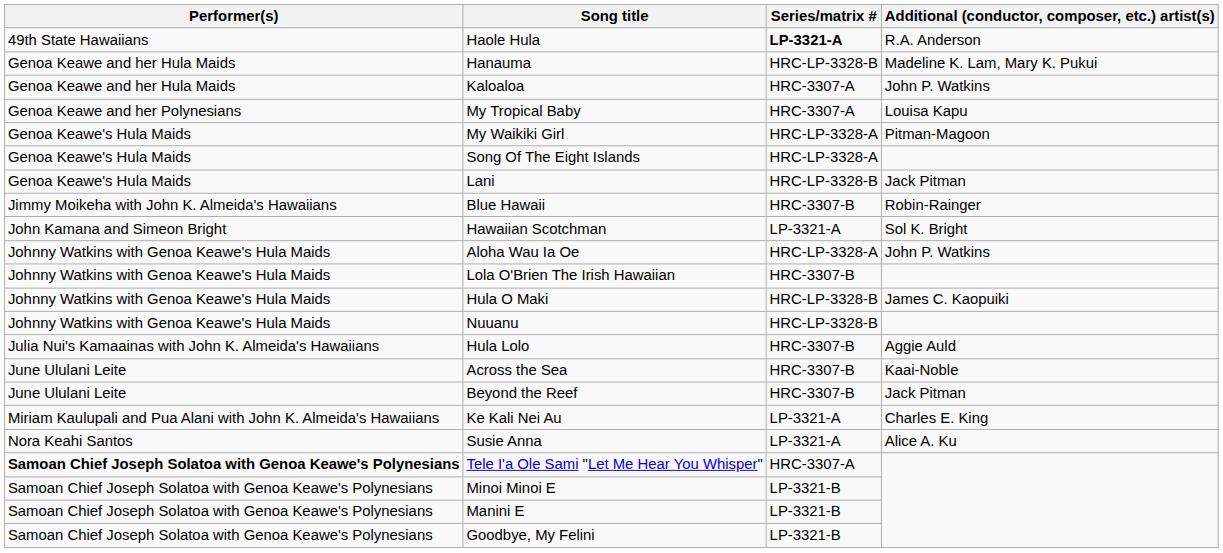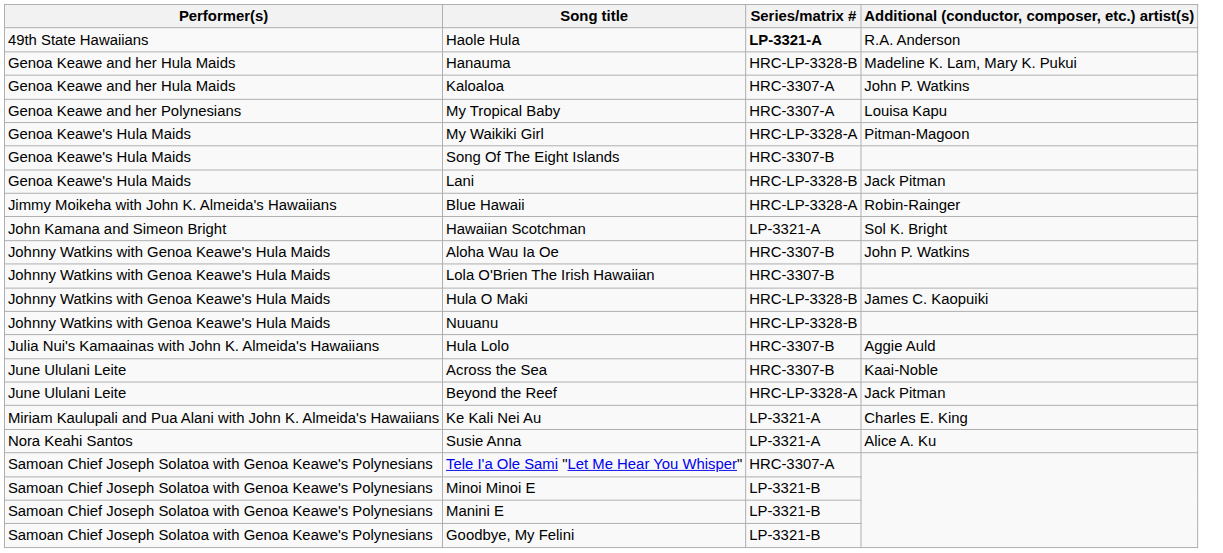 <table class="wikitable">
 <tr>
 <th>Performer(s)</th>
 <th>Song title</th>
 <th>Series/matrix #</th>
 <th>Additional (conductor, composer, etc.) artist(s)</th>
 </tr>
 <tr>
 <td>49th State Hawaiians</td>
 <td>Haole Hula</td>
 <td><strong>LP-3321-A</strong></td>
 <td>R.A. Anderson</td>
 </tr>
 <tr>
 <td>Genoa Keawe and her Hula Maids</td>
 <td>Hanauma</td>
 <td>HRC-LP-3328-B</td>
 <td>Madeline K. Lam, Mary K. Pukui</td>
 </tr>
 <tr>
 <td>Genoa Keawe and her Hula Maids</td>
 <td>Kaloaloa</td>
 <td>HRC-3307-A</td>
 <td>John P. Watkins</td>
 </tr>
 <tr>
 <td>Genoa Keawe and her Polynesians</td>
 <td>My Tropical Baby</td>
 <td>HRC-3307-A</td>
 <td>Louisa Kapu</td>
 </tr>
 <tr>
 <td>Genoa Keawe's Hula Maids</td>
 <td>My Waikiki Girl</td>
 <td>HRC-LP-3328-A</td>
 <td>Pitman-Magoon</td>
 </tr>
 <tr>
 <td>Genoa Keawe's Hula Maids</td>
 <td>Song Of The Eight Islands</td>
-<td>HRC-LP-3328-A</td>
+<td>HRC-3307-B</td>
 </tr>
 <tr>
 <td>Genoa Keawe's Hula Maids</td>
 <td>Lani</td>
 <td>HRC-LP-3328-B</td>
 <td>Jack Pitman</td>
 </tr>
 <tr>
 <td>Jimmy Moikeha with John K. Almeida's Hawaiians</td>
 <td>Blue Hawaii</td>
-<td>HRC-3307-B</td>
+<td>HRC-LP-3328-A</td>
 <td>Robin-Rainger</td>
 </tr>
 <tr>
 <td>John Kamana and Simeon Bright</td>
 <td>Hawaiian Scotchman</td>
 <td>LP-3321-A</td>
 <td>Sol K. Bright</td>
 </tr>
 <tr>
 <td>Johnny Watkins with Genoa Keawe's Hula Maids</td>
 <td>Aloha Wau Ia Oe</td>
-<td>HRC-LP-3328-A</td>
+<td>HRC-3307-B</td>
 <td>John P. Watkins</td>
 </tr>
 <tr>
 <td>Johnny Watkins with Genoa Keawe's Hula Maids</td>
 <td>Lola O'Brien The Irish Hawaiian</td>
 <td>HRC-3307-B</td>
 </tr>
 <tr>
 <td>Johnny Watkins with Genoa Keawe's Hula Maids</td>
 <td>Hula O Maki</td>
 <td>HRC-LP-3328-B</td>
 <td>James C. Kaopuiki</td>
 </tr>
 <tr>
 <td>Johnny Watkins with Genoa Keawe's Hula Maids</td>
 <td>Nuuanu</td>
 <td>HRC-LP-3328-B</td>
 </tr>
 <tr>
 <td>Julia Nui's Kamaainas with John K. Almeida's Hawaiians</td>
 <td>Hula Lolo</td>
 <td>HRC-3307-B</td>
 <td>Aggie Auld</td>
 </tr>
 <tr>
 <td>June Ululani Leite</td>
 <td>Across the Sea</td>
 <td>HRC-3307-B</td>
 <td>Kaai-Noble</td>
 </tr>
 <tr>
 <td>June Ululani Leite</td>
 <td>Beyond the Reef</td>
-<td>HRC-3307-B</td>
+<td>HRC-LP-3328-A</td>
 <td>Jack Pitman</td>
 </tr>
 <tr>
 <td>Miriam Kaulupali and Pua Alani with John K. Almeida's Hawaiians</td>
 <td>Ke Kali Nei Au</td>
 <td>LP-3321-A</td>
 <td>Charles E. King</td>
 </tr>
 <tr>
 <td>Nora Keahi Santos</td>
 <td>Susie Anna</td>
 <td>LP-3321-A</td>
 <td>Alice A. Ku</td>
 </tr>
 <tr>
-<td><strong>Samoan Chief Joseph Solatoa with Genoa Keawe's Polynesians</strong></td>
+<td>Samoan Chief Joseph Solatoa with Genoa Keawe's Polynesians</td>
 <td><a href='#'>Tele I'a Ole Sami</a> "<a href='#'>Let Me Hear You Whisper</a>"</td>
 <td>HRC-3307-A</td>
 </tr>
 <tr>
 <td>Samoan Chief Joseph Solatoa with Genoa Keawe's Polynesians</td>
 <td>Minoi Minoi E</td>
 <td>LP-3321-B</td>
 </tr>
 <tr>
 <td>Samoan Chief Joseph Solatoa with Genoa Keawe's Polynesians</td>
 <td>Manini E</td>
 <td>LP-3321-B</td>
 </tr>
 <tr>
 <td>Samoan Chief Joseph Solatoa with Genoa Keawe's Polynesians</td>
 <td>Goodbye, My Felini</td>
 <td>LP-3321-B</td>
 </tr>
 </table>
